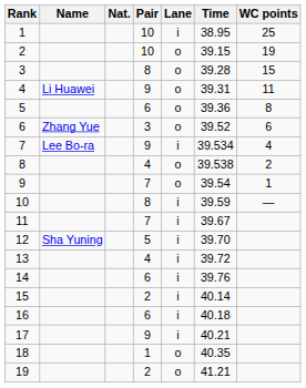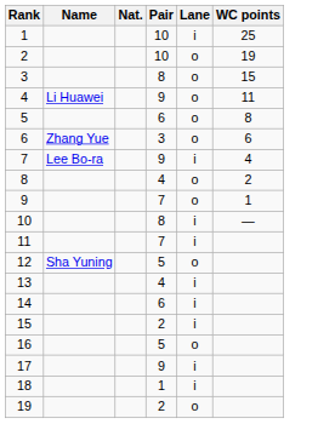 <table class="wikitable sortable" style="text-align:center">
 <tr>
 <th>Rank</th>
 <th>Name</th>
 <th>Nat.</th>
 <th>Pair</th>
 <th>Lane</th>
-<th>Time</th>
 <th>WC points</th>
 </tr>
 <tr>
 <td>1</td>
 <td align=left></td>
 <td></td>
 <td>10</td>
 <td>i</td>
-<td>38.95</td>
 <td>25</td>
 </tr>
 <tr>
 <td>2</td>
 <td align=left></td>
 <td></td>
 <td>10</td>
 <td>o</td>
-<td>39.15</td>
 <td>19</td>
 </tr>
 <tr>
 <td>3</td>
 <td align=left></td>
 <td></td>
 <td>8</td>
 <td>o</td>
-<td>39.28</td>
 <td>15</td>
 </tr>
 <tr>
 <td>4</td>
 <td align=left><a href='#'>Li Huawei</a></td>
 <td></td>
 <td>9</td>
 <td>o</td>
-<td>39.31</td>
 <td>11</td>
 </tr>
 <tr>
 <td>5</td>
 <td align=left></td>
 <td></td>
 <td>6</td>
 <td>o</td>
-<td>39.36</td>
 <td>8</td>
 </tr>
 <tr>
 <td>6</td>
 <td align=left><a href='#'>Zhang Yue</a></td>
 <td></td>
 <td>3</td>
 <td>o</td>
-<td>39.52</td>
 <td>6</td>
 </tr>
 <tr>
 <td>7</td>
 <td align=left><a href='#'>Lee Bo-ra</a></td>
 <td></td>
 <td>9</td>
 <td>i</td>
-<td>39.534</td>
 <td>4</td>
 </tr>
 <tr>
 <td>8</td>
 <td align=left></td>
 <td></td>
 <td>4</td>
 <td>o</td>
-<td>39.538</td>
 <td>2</td>
 </tr>
 <tr>
 <td>9</td>
 <td align=left></td>
 <td></td>
 <td>7</td>
 <td>o</td>
-<td>39.54</td>
 <td>1</td>
 </tr>
 <tr>
 <td>10</td>
 <td align=left></td>
 <td></td>
 <td>8</td>
 <td>i</td>
-<td>39.59</td>
 <td>—</td>
 </tr>
 <tr>
 <td>11</td>
 <td align=left></td>
 <td></td>
 <td>7</td>
 <td>i</td>
-<td>39.67</td>
 <td></td>
 </tr>
 <tr>
 <td>12</td>
 <td align=left><a href='#'>Sha Yuning</a></td>
 <td></td>
 <td>5</td>
-<td>i</td>
-<td>39.70</td>
+<td>o</td>
 <td></td>
 </tr>
 <tr>
 <td>13</td>
 <td align=left></td>
 <td></td>
 <td>4</td>
 <td>i</td>
-<td>39.72</td>
 <td></td>
 </tr>
 <tr>
 <td>14</td>
 <td align=left></td>
 <td></td>
 <td>6</td>
 <td>i</td>
-<td>39.76</td>
 <td></td>
 </tr>
 <tr>
 <td>15</td>
 <td align=left></td>
 <td></td>
 <td>2</td>
 <td>i</td>
-<td>40.14</td>
 <td></td>
 </tr>
 <tr>
 <td>16</td>
 <td align=left></td>
 <td></td>
-<td>6</td>
-<td>i</td>
-<td>40.18</td>
+<td>5</td>
+<td>o</td>
 <td></td>
 </tr>
 <tr>
 <td>17</td>
 <td align=left></td>
 <td></td>
 <td>9</td>
 <td>i</td>
-<td>40.21</td>
 <td></td>
 </tr>
 <tr>
 <td>18</td>
 <td align=left></td>
 <td></td>
 <td>1</td>
-<td>o</td>
-<td>40.35</td>
+<td>i</td>
 <td></td>
 </tr>
 <tr>
 <td>19</td>
 <td align=left></td>
 <td></td>
 <td>2</td>
 <td>o</td>
-<td>41.21</td>
 <td></td>
 </tr>
 </table>
